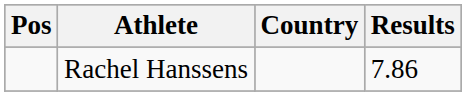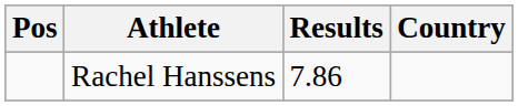 <table class="wikitable">
 <tr>
 <th>Pos</th>
 <th>Athlete</th>
+<th>Results</th>
 <th>Country</th>
-<th>Results</th>
 </tr>
 <tr>
 <td align="center"></td>
 <td>Rachel Hanssens</td>
+<td>7.86</td>
 <td></td>
-<td>7.86</td>
 </tr>
 </table>
